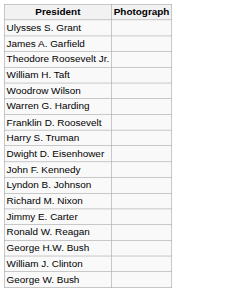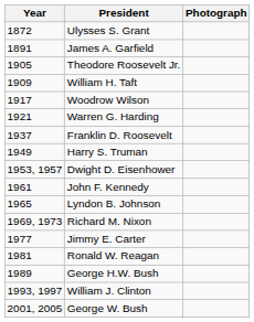 <table class="wikitable">
 <tr>
+<th>Year</th>
 <th>President</th>
 <th>Photograph</th>
 </tr>
 <tr>
+<td>1872</td>
 <td>Ulysses S. Grant</td>
 <td></td>
 </tr>
 <tr>
+<td>1891</td>
 <td>James A. Garfield</td>
 <td><br></td>
 </tr>
 <tr>
+<td>1905</td>
 <td>Theodore Roosevelt Jr.</td>
 <td></td>
 </tr>
 <tr>
+<td>1909</td>
 <td>William H. Taft</td>
 <td></td>
 </tr>
 <tr>
+<td>1917</td>
 <td>Woodrow Wilson</td>
 <td></td>
 </tr>
 <tr>
+<td>1921</td>
 <td>Warren G. Harding</td>
 <td></td>
 </tr>
 <tr>
+<td>1937</td>
 <td>Franklin D. Roosevelt</td>
 <td></td>
 </tr>
 <tr>
+<td>1949</td>
 <td>Harry S. Truman</td>
 <td></td>
 </tr>
 <tr>
+<td>1953, 1957</td>
 <td>Dwight D. Eisenhower</td>
 <td></td>
 </tr>
 <tr>
+<td>1961</td>
 <td>John F. Kennedy</td>
 <td></td>
 </tr>
 <tr>
+<td>1965</td>
 <td>Lyndon B. Johnson</td>
 <td></td>
 </tr>
 <tr>
+<td>1969, 1973</td>
 <td>Richard M. Nixon</td>
 <td></td>
 </tr>
 <tr>
+<td>1977</td>
 <td>Jimmy E. Carter</td>
 <td></td>
 </tr>
 <tr>
+<td>1981</td>
 <td>Ronald W. Reagan</td>
 <td></td>
 </tr>
 <tr>
+<td>1989</td>
 <td>George H.W. Bush</td>
 <td></td>
 </tr>
 <tr>
+<td>1993, 1997</td>
 <td>William J. Clinton</td>
 <td></td>
 </tr>
 <tr>
+<td>2001, 2005</td>
 <td>George W. Bush</td>
 <td></td>
 </tr>
 </table>
